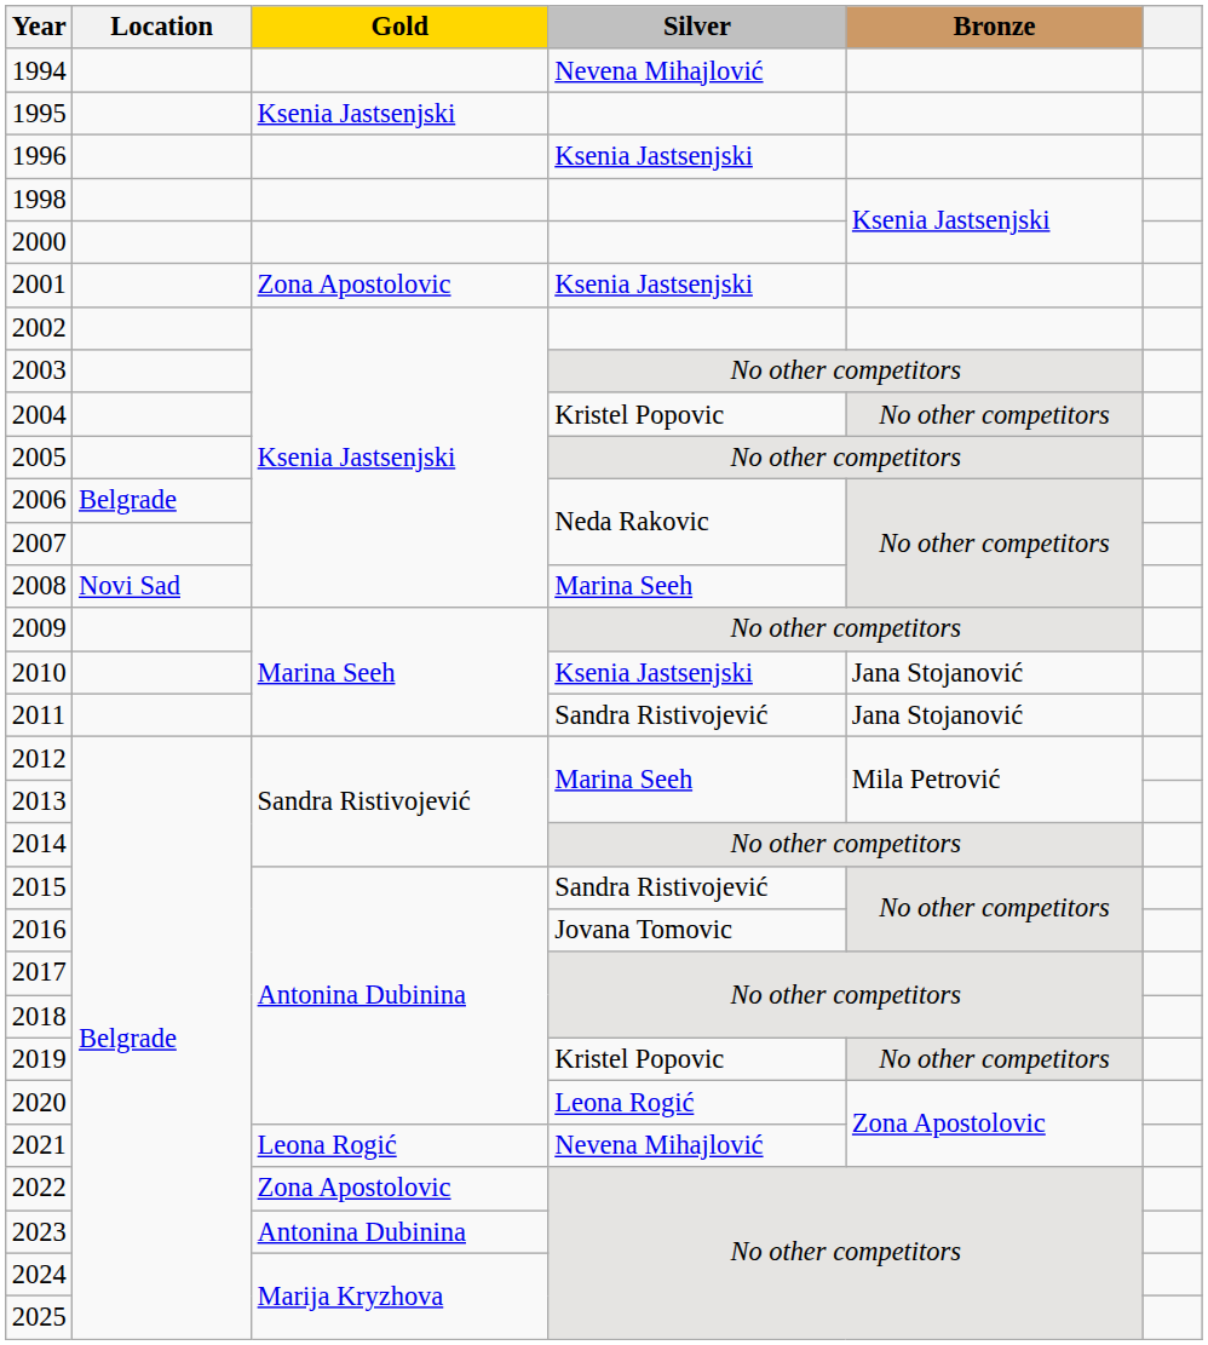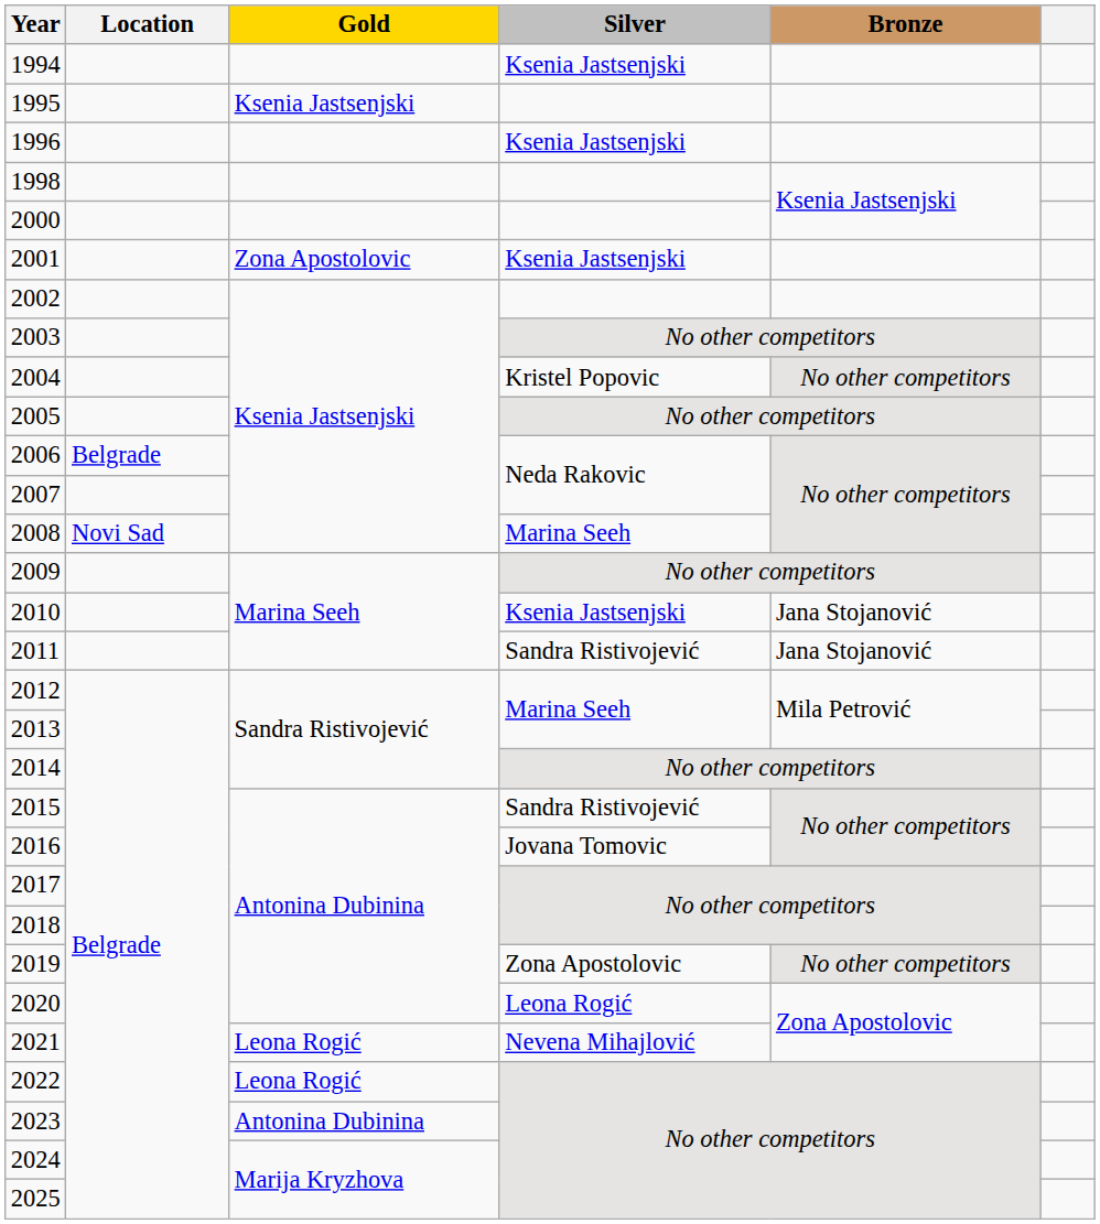 <table class="wikitable unsortable" style="text-align:left; width:80%">
 <tr>
 <th scope="col" style="text-align:center; width:5%">Year</th>
 <th scope="col" style="text-align:center; width:15%">Location</th>
 <td scope="col" style="text-align:center; width:25%; background:gold"><strong>Gold</strong></td>
 <td scope="col" style="text-align:center; width:25%; background:silver"><strong>Silver</strong></td>
 <td scope="col" style="text-align:center; width:25%; background:#c96"><strong>Bronze</strong></td>
 <th scope="col" style="text-align:center; width:5%"></th>
 </tr>
 <tr>
 <td>1994</td>
 <td></td>
 <td></td>
-<td><a href='#'>Nevena Mihajlović</a></td>
+<td><a href='#'>Ksenia Jastsenjski</a></td>
 <td></td>
 <td></td>
 </tr>
 <tr>
 <td>1995</td>
 <td></td>
 <td><a href='#'>Ksenia Jastsenjski</a></td>
 <td></td>
 <td></td>
 <td></td>
 </tr>
 <tr>
 <td>1996</td>
 <td></td>
 <td></td>
 <td><a href='#'>Ksenia Jastsenjski</a></td>
 <td></td>
 <td></td>
 </tr>
 <tr>
 <td>1998</td>
 <td></td>
 <td></td>
 <td></td>
 <td rowspan="2"><a href='#'>Ksenia Jastsenjski</a></td>
 <td></td>
 </tr>
 <tr>
 <td>2000</td>
 <td></td>
 <td></td>
 <td></td>
 <td></td>
 </tr>
 <tr>
 <td>2001</td>
 <td></td>
 <td><a href='#'>Zona Apostolovic</a></td>
 <td><a href='#'>Ksenia Jastsenjski</a></td>
 <td></td>
 <td></td>
 </tr>
 <tr>
 <td>2002</td>
 <td></td>
 <td rowspan="7"><a href='#'>Ksenia Jastsenjski</a></td>
 <td></td>
 <td></td>
 <td></td>
 </tr>
 <tr>
 <td>2003</td>
 <td></td>
 <td colspan="2" align="center" bgcolor="e5e4e2"><em>No other competitors</em></td>
 <td></td>
 </tr>
 <tr>
 <td>2004</td>
 <td></td>
 <td>Kristel Popovic</td>
 <td align="center" bgcolor="e5e4e2"><em>No other competitors</em></td>
 <td></td>
 </tr>
 <tr>
 <td>2005</td>
 <td></td>
 <td colspan="2" align="center" bgcolor="e5e4e2"><em>No other competitors</em></td>
 <td></td>
 </tr>
 <tr>
 <td>2006</td>
 <td><a href='#'>Belgrade</a></td>
 <td rowspan="2">Neda Rakovic</td>
 <td rowspan="3" align="center" bgcolor="e5e4e2"><em>No other competitors</em></td>
 <td></td>
 </tr>
 <tr>
 <td>2007</td>
 <td></td>
 <td></td>
 </tr>
 <tr>
 <td>2008</td>
 <td><a href='#'>Novi Sad</a></td>
 <td><a href='#'>Marina Seeh</a></td>
 <td></td>
 </tr>
 <tr>
 <td>2009</td>
 <td></td>
 <td rowspan="3"><a href='#'>Marina Seeh</a></td>
 <td colspan="2" align="center" bgcolor="e5e4e2"><em>No other competitors</em></td>
 <td></td>
 </tr>
 <tr>
 <td>2010</td>
 <td></td>
 <td><a href='#'>Ksenia Jastsenjski</a></td>
 <td>Jana Stojanović</td>
 <td></td>
 </tr>
 <tr>
 <td>2011</td>
 <td></td>
 <td>Sandra Ristivojević</td>
 <td>Jana Stojanović</td>
 <td></td>
 </tr>
 <tr>
 <td>2012</td>
 <td rowspan="14"><a href='#'>Belgrade</a></td>
 <td rowspan="3">Sandra Ristivojević</td>
 <td rowspan="2"><a href='#'>Marina Seeh</a></td>
 <td rowspan="2">Mila Petrović</td>
 <td></td>
 </tr>
 <tr>
 <td>2013</td>
 <td></td>
 </tr>
 <tr>
 <td>2014</td>
 <td colspan="2" align="center" bgcolor="e5e4e2"><em>No other competitors</em></td>
 <td></td>
 </tr>
 <tr>
 <td>2015</td>
 <td rowspan="6"><a href='#'>Antonina Dubinina</a></td>
 <td>Sandra Ristivojević</td>
 <td rowspan="2" align="center" bgcolor="e5e4e2"><em>No other competitors</em></td>
 <td></td>
 </tr>
 <tr>
 <td>2016</td>
 <td>Jovana Tomovic</td>
 <td></td>
 </tr>
 <tr>
 <td>2017</td>
 <td colspan="2" rowspan="2" align="center" bgcolor="e5e4e2"><em>No other competitors</em></td>
 <td></td>
 </tr>
 <tr>
 <td>2018</td>
 <td></td>
 </tr>
 <tr>
 <td>2019</td>
-<td>Kristel Popovic</td>
+<td>Zona Apostolovic</td>
 <td align="center" bgcolor="e5e4e2"><em>No other competitors</em></td>
 <td></td>
 </tr>
 <tr>
 <td>2020</td>
 <td><a href='#'>Leona Rogić</a></td>
 <td rowspan="2"><a href='#'>Zona Apostolovic</a></td>
 <td></td>
 </tr>
 <tr>
 <td>2021</td>
 <td><a href='#'>Leona Rogić</a></td>
 <td><a href='#'>Nevena Mihajlović</a></td>
 <td></td>
 </tr>
 <tr>
 <td>2022</td>
-<td><a href='#'>Zona Apostolovic</a></td>
+<td><a href='#'>Leona Rogić</a></td>
 <td colspan="2" rowspan="4" align="center" bgcolor="e5e4e2"><em>No other competitors</em></td>
 <td></td>
 </tr>
 <tr>
 <td>2023</td>
 <td><a href='#'>Antonina Dubinina</a></td>
 <td></td>
 </tr>
 <tr>
 <td>2024</td>
 <td rowspan="2"><a href='#'>Marija Kryzhova</a></td>
 <td></td>
 </tr>
 <tr>
 <td>2025</td>
 <td></td>
 </tr>
 </table>
